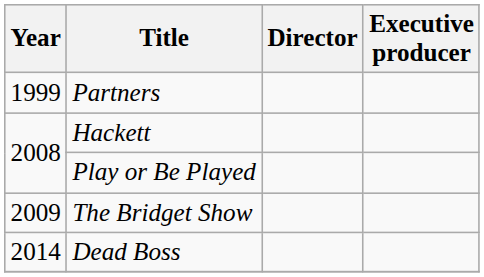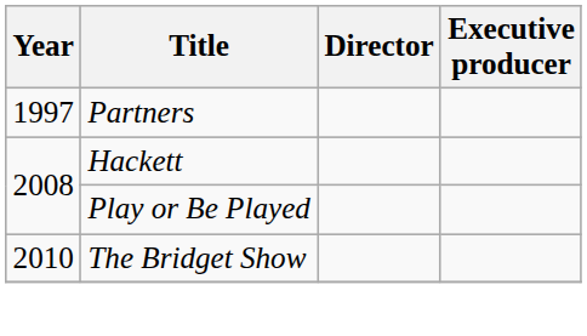 <table class="wikitable">
 <tr>
 <th>Year</th>
 <th>Title</th>
 <th>Director</th>
 <th>Executive<br>producer</th>
 </tr>
 <tr>
-<td>1999</td>
+<td>1997</td>
 <td><em>Partners</em></td>
 <td></td>
 <td></td>
 </tr>
 <tr>
 <td rowspan=2>2008</td>
 <td><em>Hackett</em></td>
 <td></td>
 <td></td>
 </tr>
 <tr>
 <td><em>Play or Be Played</em></td>
 <td></td>
 <td></td>
 </tr>
 <tr>
-<td>2009</td>
+<td>2010</td>
 <td><em>The Bridget Show</em></td>
-<td></td>
-<td></td>
-</tr>
-<tr>
-<td>2014</td>
-<td><em>Dead Boss</em></td>
 <td></td>
 <td></td>
 </tr>
 <tr>
 </tr>
 </table>
